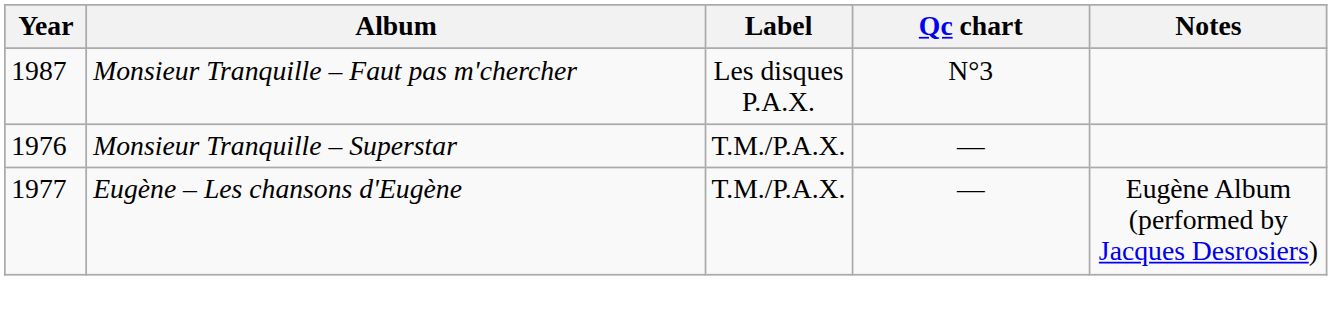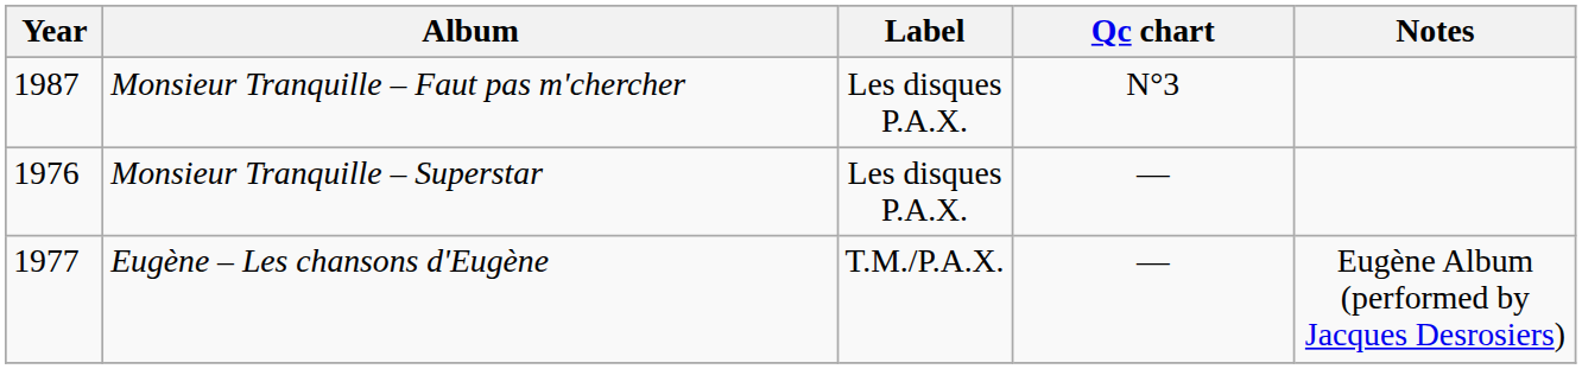 <table class="wikitable">
 <tr>
 <th align="left" valign="top" width="40">Year</th>
 <th align="left" valign="top" width="350">Album</th>
 <th align="center" valign="top" width="70">Label</th>
 <th align="left" valign="top" width="130"><a href='#'>Qc</a> chart</th>
 <th align="left" valign="top" width="130">Notes</th>
 </tr>
 <tr>
 <td align="left" valign="top">1987</td>
 <td align="left" valign="top"><em>Monsieur Tranquille – Faut pas m'chercher</em></td>
 <td align="center" valign="top">Les disques P.A.X.</td>
 <td align="center" valign="top">N°3</td>
 <td align="center" valign="top"></td>
 </tr>
 <tr>
 <td align="left" valign="top">1976</td>
 <td align="left" valign="top"><em>Monsieur Tranquille – Superstar</em></td>
-<td align="center" valign="top">T.M./P.A.X.</td>
+<td align="center" valign="top">Les disques P.A.X.</td>
 <td align="center" valign="top">—</td>
 <td align="center" valign="top"></td>
 </tr>
 <tr>
 <td align="left" valign="top">1977</td>
 <td align="left" valign="top"><em>Eugène – Les chansons d'Eugène</em></td>
 <td align="center" valign="top">T.M./P.A.X.</td>
 <td align="center" valign="top">—</td>
 <td align="center" valign="top">Eugène Album (performed by <a href='#'>Jacques Desrosiers</a>)</td>
 </tr>
 </table>
